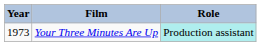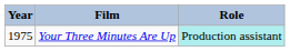 <table class="wikitable" style="font-size:95%;">
 <tr>
 <th style="background:#B0C4DE;">Year</th>
 <th style="background:#B0C4DE;">Film</th>
 <th style="background:#B0C4DE;">Role</th>
 </tr>
 <tr>
-<td>1973</td>
+<td>1975</td>
 <td><em><a href='#'>Your Three Minutes Are Up</a></em></td>
 <td style="background: paleturquoise;">Production assistant</td>
 </tr>
 </table>
